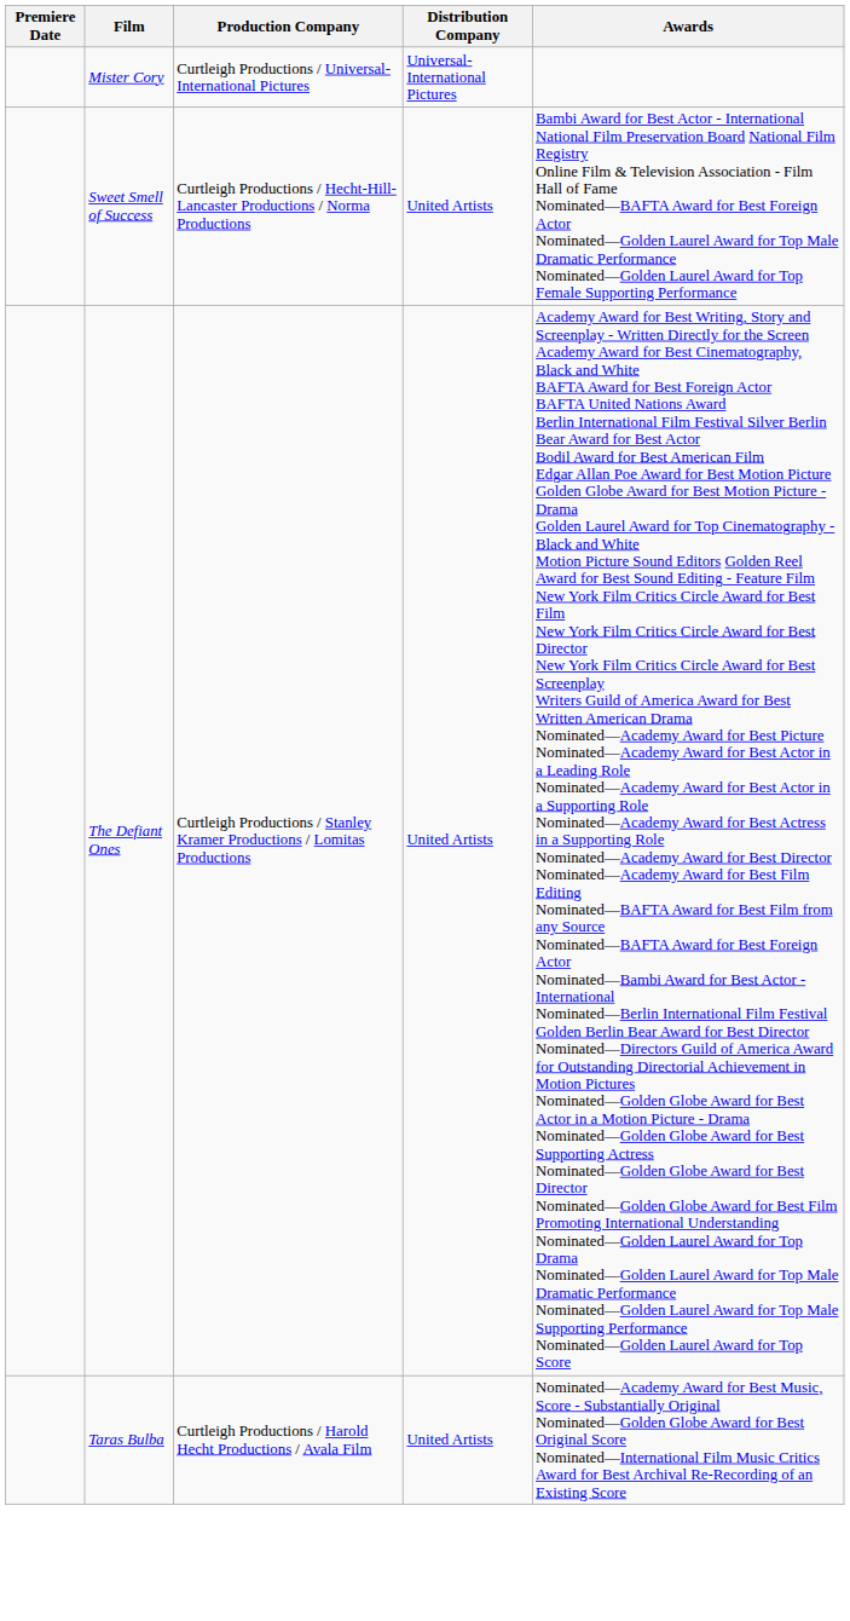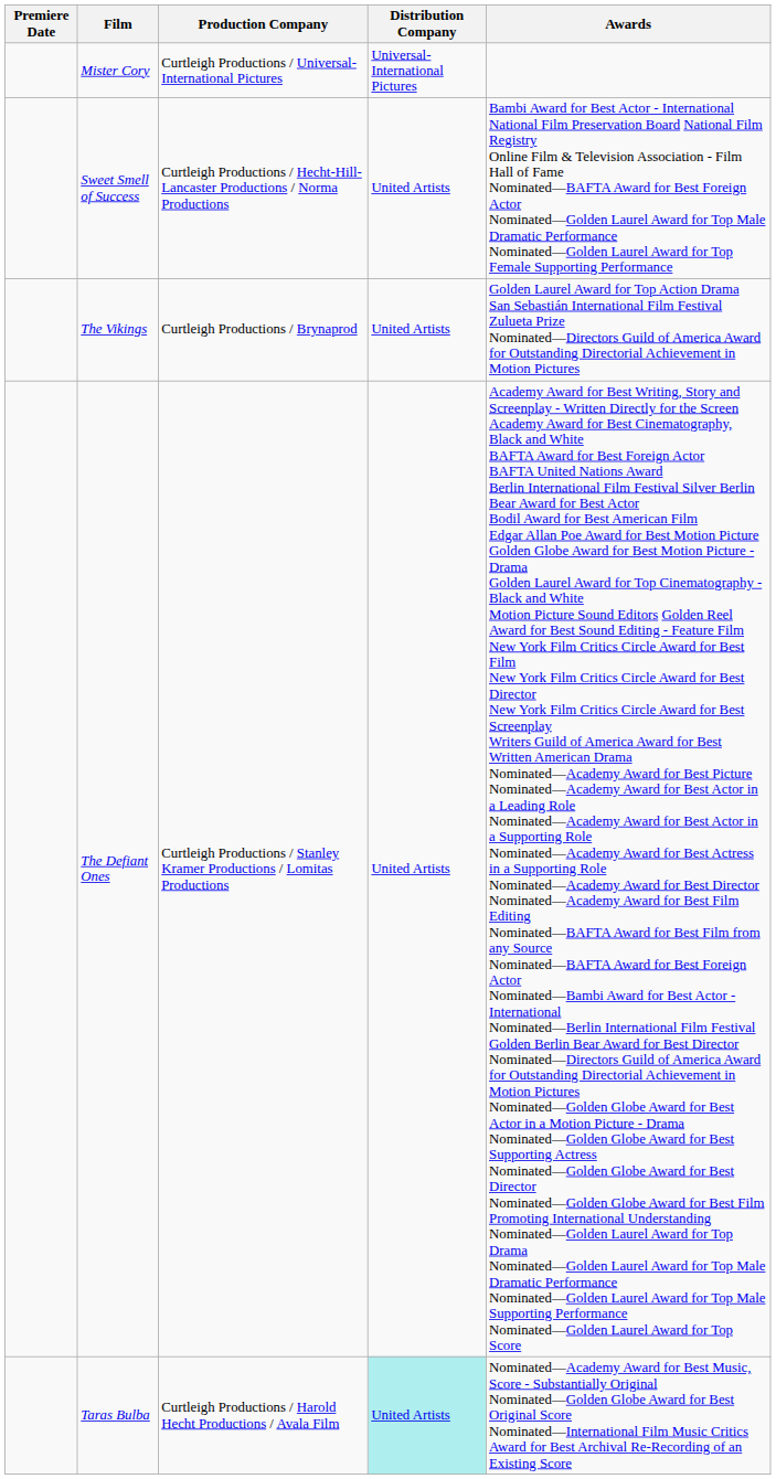 <table class="wikitable sortable">
 <tr>
 <th>Premiere Date</th>
 <th>Film</th>
 <th>Production Company</th>
 <th>Distribution Company</th>
 <th class="unsortable">Awards</th>
 </tr>
 <tr>
 <td></td>
 <td><em><a href='#'>Mister Cory</a></em></td>
 <td>Curtleigh Productions / <a href='#'>Universal-International Pictures</a></td>
 <td><a href='#'>Universal-International Pictures</a></td>
 <td></td>
 </tr>
 <tr>
 <td></td>
 <td><em><a href='#'>Sweet Smell of Success</a></em></td>
 <td>Curtleigh Productions / <a href='#'>Hecht-Hill-Lancaster Productions</a> / <a href='#'>Norma Productions</a></td>
 <td><a href='#'>United Artists</a></td>
 <td><a href='#'>Bambi Award for Best Actor - International</a><br><a href='#'>National Film Preservation Board</a> <a href='#'>National Film Registry</a><br>Online Film & Television Association - Film Hall of Fame<br>Nominated—<a href='#'>BAFTA Award for Best Foreign Actor</a><br>Nominated—<a href='#'>Golden Laurel Award for Top Male Dramatic Performance</a><br>Nominated—<a href='#'>Golden Laurel Award for Top Female Supporting Performance</a></td>
 </tr>
 <tr>
 <td></td>
+<td><em><a href='#'>The Vikings</a></em></td>
+<td>Curtleigh Productions / <a href='#'>Brynaprod</a></td>
+<td><a href='#'>United Artists</a></td>
+<td><a href='#'>Golden Laurel Award for Top Action Drama</a><br><a href='#'>San Sebastián International Film Festival Zulueta Prize</a><br>Nominated—<a href='#'>Directors Guild of America Award for Outstanding Directorial Achievement in Motion Pictures</a></td>
+</tr>
+<tr>
+<td></td>
 <td><em><a href='#'>The Defiant Ones</a></em></td>
 <td>Curtleigh Productions / <a href='#'>Stanley Kramer Productions</a> / <a href='#'>Lomitas Productions</a></td>
 <td><a href='#'>United Artists</a></td>
 <td><a href='#'>Academy Award for Best Writing, Story and Screenplay - Written Directly for the Screen</a><br><a href='#'>Academy Award for Best Cinematography, Black and White</a><br><a href='#'>BAFTA Award for Best Foreign Actor</a><br><a href='#'>BAFTA United Nations Award</a><br><a href='#'>Berlin International Film Festival Silver Berlin Bear Award for Best Actor</a><br><a href='#'>Bodil Award for Best American Film</a><br><a href='#'>Edgar Allan Poe Award for Best Motion Picture</a><br><a href='#'>Golden Globe Award for Best Motion Picture - Drama</a><br><a href='#'>Golden Laurel Award for Top Cinematography - Black and White</a><br><a href='#'>Motion Picture Sound Editors</a> <a href='#'>Golden Reel Award for Best Sound Editing - Feature Film</a><br><a href='#'>New York Film Critics Circle Award for Best Film</a><br><a href='#'>New York Film Critics Circle Award for Best Director</a><br><a href='#'>New York Film Critics Circle Award for Best Screenplay</a><br><a href='#'>Writers Guild of America Award for Best Written American Drama</a><br>Nominated—<a href='#'>Academy Award for Best Picture</a><br>Nominated—<a href='#'>Academy Award for Best Actor in a Leading Role</a><br>Nominated—<a href='#'>Academy Award for Best Actor in a Supporting Role</a><br>Nominated—<a href='#'>Academy Award for Best Actress in a Supporting Role</a><br>Nominated—<a href='#'>Academy Award for Best Director</a><br>Nominated—<a href='#'>Academy Award for Best Film Editing</a><br>Nominated—<a href='#'>BAFTA Award for Best Film from any Source</a><br>Nominated—<a href='#'>BAFTA Award for Best Foreign Actor</a><br>Nominated—<a href='#'>Bambi Award for Best Actor - International</a><br>Nominated—<a href='#'>Berlin International Film Festival Golden Berlin Bear Award for Best Director</a><br>Nominated—<a href='#'>Directors Guild of America Award for Outstanding Directorial Achievement in Motion Pictures</a><br>Nominated—<a href='#'>Golden Globe Award for Best Actor in a Motion Picture - Drama</a><br>Nominated—<a href='#'>Golden Globe Award for Best Supporting Actress</a><br>Nominated—<a href='#'>Golden Globe Award for Best Director</a><br>Nominated—<a href='#'>Golden Globe Award for Best Film Promoting International Understanding</a><br>Nominated—<a href='#'>Golden Laurel Award for Top Drama</a><br>Nominated—<a href='#'>Golden Laurel Award for Top Male Dramatic Performance</a><br>Nominated—<a href='#'>Golden Laurel Award for Top Male Supporting Performance</a><br>Nominated—<a href='#'>Golden Laurel Award for Top Score</a></td>
 </tr>
 <tr>
 <td></td>
 <td><em><a href='#'>Taras Bulba</a></em></td>
 <td>Curtleigh Productions / <a href='#'>Harold Hecht Productions</a> / <a href='#'>Avala Film</a></td>
-<td><a href='#'>United Artists</a></td>
+<td style="background: paleturquoise;"><a href='#'>United Artists</a></td>
 <td>Nominated—<a href='#'>Academy Award for Best Music, Score - Substantially Original</a><br>Nominated—<a href='#'>Golden Globe Award for Best Original Score</a><br>Nominated—<a href='#'>International Film Music Critics Award for Best Archival Re-Recording of an Existing Score</a></td>
 </tr>
 </table>
